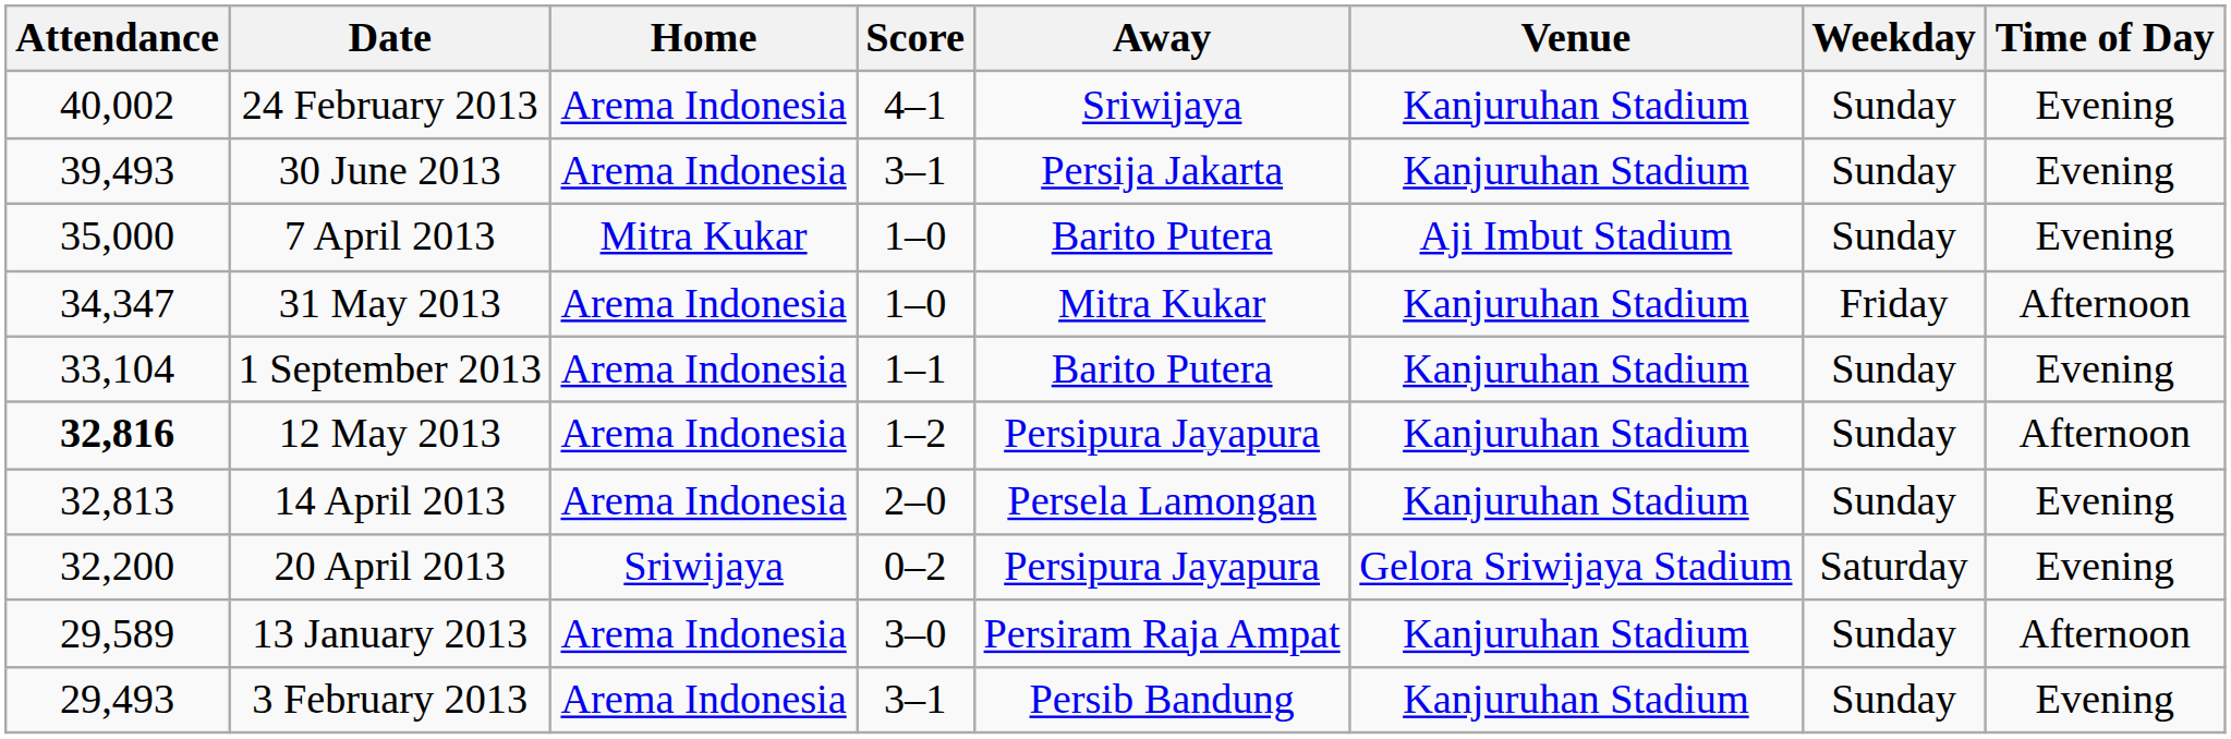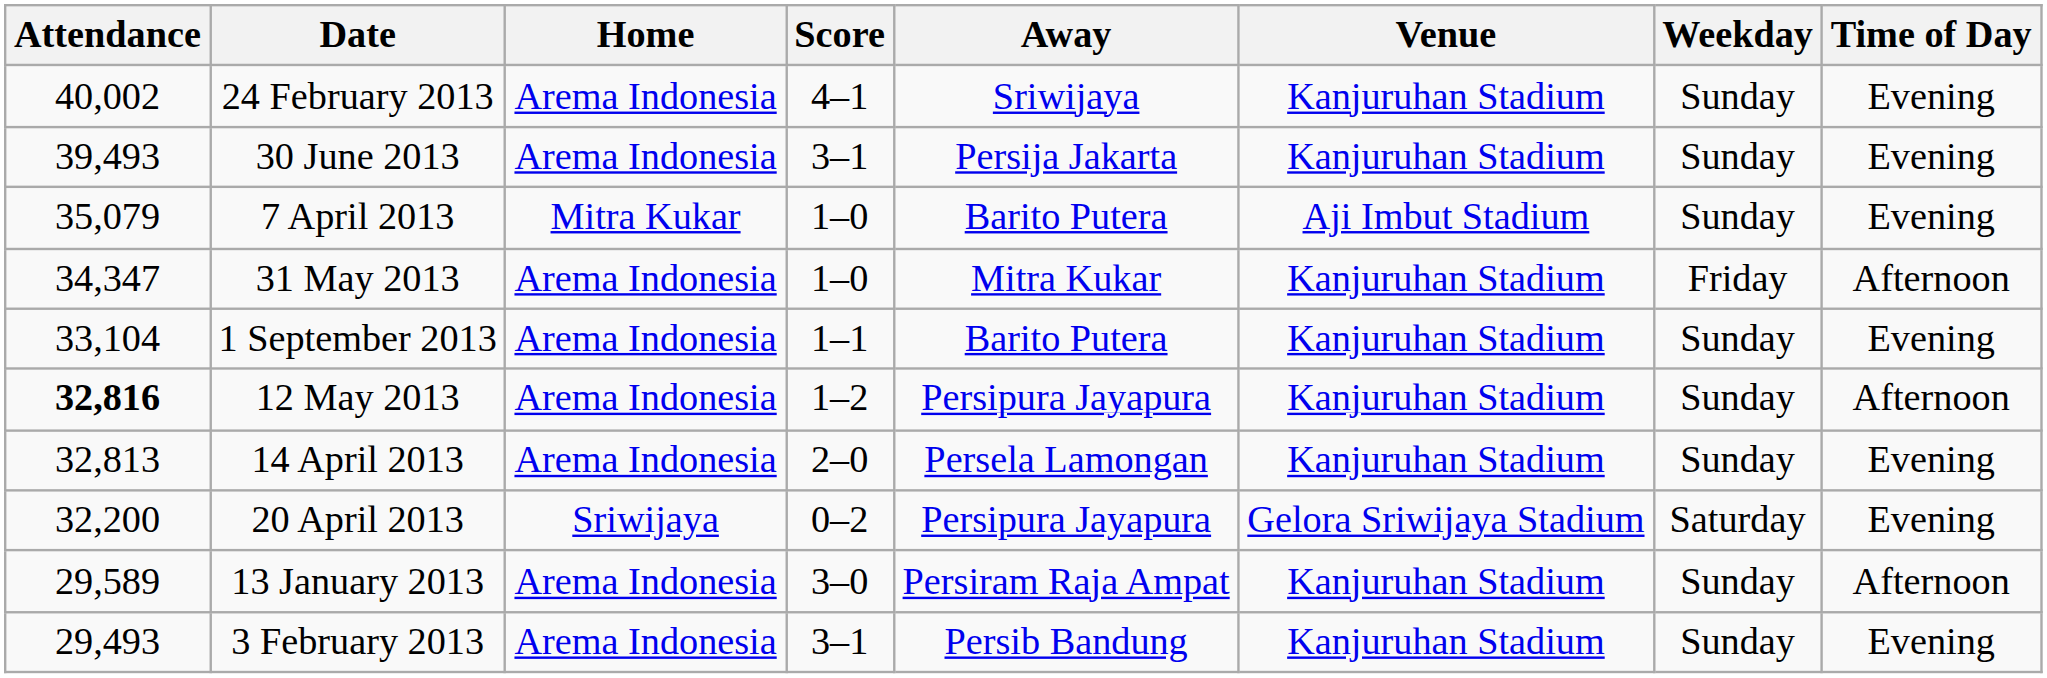 <table class="wikitable sortable" style="text-align:center;">
 <tr>
 <th>Attendance</th>
 <th>Date</th>
 <th>Home</th>
 <th>Score</th>
 <th>Away</th>
 <th>Venue</th>
 <th>Weekday</th>
 <th>Time of Day</th>
 </tr>
 <tr>
 <td>40,002</td>
 <td>24 February 2013</td>
 <td><a href='#'>Arema Indonesia</a></td>
 <td>4–1</td>
 <td><a href='#'>Sriwijaya</a></td>
 <td><a href='#'>Kanjuruhan Stadium</a></td>
 <td>Sunday</td>
 <td>Evening</td>
 </tr>
 <tr>
 <td>39,493</td>
 <td>30 June 2013</td>
 <td><a href='#'>Arema Indonesia</a></td>
 <td>3–1</td>
 <td><a href='#'>Persija Jakarta</a></td>
 <td><a href='#'>Kanjuruhan Stadium</a></td>
 <td>Sunday</td>
 <td>Evening</td>
 </tr>
 <tr>
-<td>35,000</td>
+<td>35,079</td>
 <td>7 April 2013</td>
 <td><a href='#'>Mitra Kukar</a></td>
 <td>1–0</td>
 <td><a href='#'>Barito Putera</a></td>
 <td><a href='#'>Aji Imbut Stadium</a></td>
 <td>Sunday</td>
 <td>Evening</td>
 </tr>
 <tr>
 <td>34,347</td>
 <td>31 May 2013</td>
 <td><a href='#'>Arema Indonesia</a></td>
 <td>1–0</td>
 <td><a href='#'>Mitra Kukar</a></td>
 <td><a href='#'>Kanjuruhan Stadium</a></td>
 <td>Friday</td>
 <td>Afternoon</td>
 </tr>
 <tr>
 <td>33,104</td>
 <td>1 September 2013</td>
 <td><a href='#'>Arema Indonesia</a></td>
 <td>1–1</td>
 <td><a href='#'>Barito Putera</a></td>
 <td><a href='#'>Kanjuruhan Stadium</a></td>
 <td>Sunday</td>
 <td>Evening</td>
 </tr>
 <tr>
 <td><strong>32,816</strong></td>
 <td>12 May 2013</td>
 <td><a href='#'>Arema Indonesia</a></td>
 <td>1–2</td>
 <td><a href='#'>Persipura Jayapura</a></td>
 <td><a href='#'>Kanjuruhan Stadium</a></td>
 <td>Sunday</td>
 <td>Afternoon</td>
 </tr>
 <tr>
 <td>32,813</td>
 <td>14 April 2013</td>
 <td><a href='#'>Arema Indonesia</a></td>
 <td>2–0</td>
 <td><a href='#'>Persela Lamongan</a></td>
 <td><a href='#'>Kanjuruhan Stadium</a></td>
 <td>Sunday</td>
 <td>Evening</td>
 </tr>
 <tr>
 <td>32,200</td>
 <td>20 April 2013</td>
 <td><a href='#'>Sriwijaya</a></td>
 <td>0–2</td>
 <td><a href='#'>Persipura Jayapura</a></td>
 <td><a href='#'>Gelora Sriwijaya Stadium</a></td>
 <td>Saturday</td>
 <td>Evening</td>
 </tr>
 <tr>
 <td>29,589</td>
 <td>13 January 2013</td>
 <td><a href='#'>Arema Indonesia</a></td>
 <td>3–0</td>
 <td><a href='#'>Persiram Raja Ampat</a></td>
 <td><a href='#'>Kanjuruhan Stadium</a></td>
 <td>Sunday</td>
 <td>Afternoon</td>
 </tr>
 <tr>
 <td>29,493</td>
 <td>3 February 2013</td>
 <td><a href='#'>Arema Indonesia</a></td>
 <td>3–1</td>
 <td><a href='#'>Persib Bandung</a></td>
 <td><a href='#'>Kanjuruhan Stadium</a></td>
 <td>Sunday</td>
 <td>Evening</td>
 </tr>
 </table>
